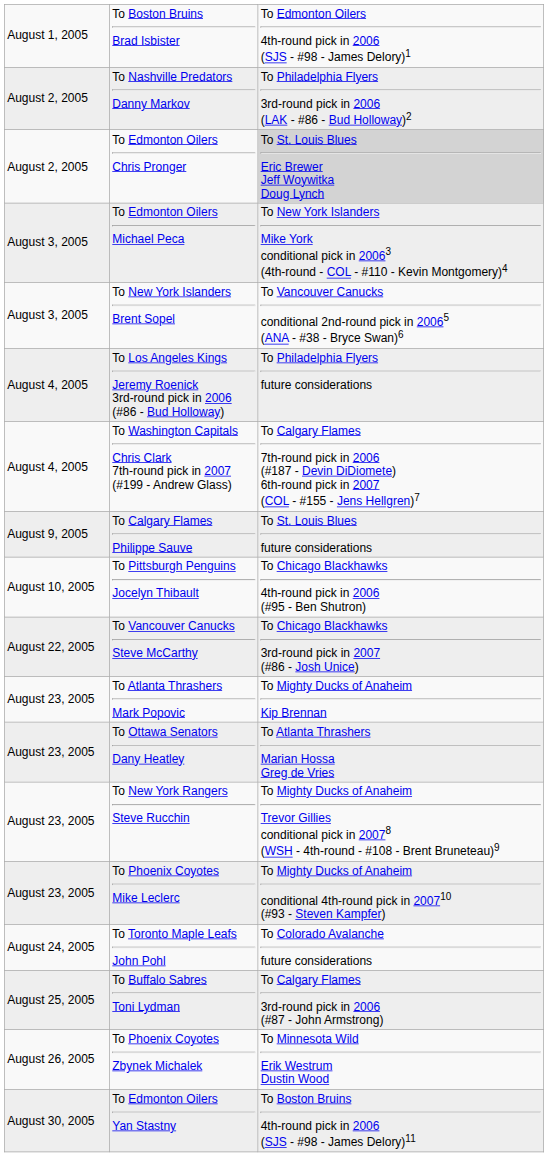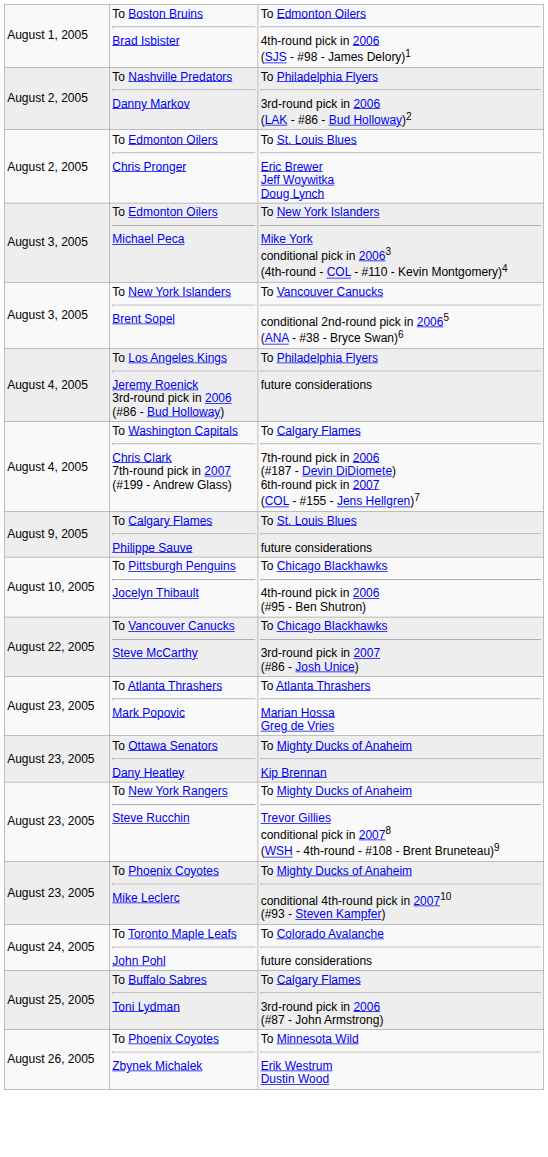 <table cellspacing=0 class="wikitable" style="border:1px solid #999999; width:720px;">
 <tr>
 <td>August 1, 2005</td>
 <td valign="top">To <a href='#'>Boston Bruins</a><hr><a href='#'>Brad Isbister</a></td>
 <td valign="top">To <a href='#'>Edmonton Oilers</a><hr>4th-round pick in <a href='#'>2006</a><br>(<a href='#'>SJS</a> - #98 - James Delory)<sup>1</sup></td>
 </tr>
 <tr bgcolor="#eeeeee">
 <td>August 2, 2005</td>
 <td valign="top">To <a href='#'>Nashville Predators</a><hr><a href='#'>Danny Markov</a></td>
 <td valign="top">To <a href='#'>Philadelphia Flyers</a><hr>3rd-round pick in <a href='#'>2006</a><br>(<a href='#'>LAK</a> - #86 - <a href='#'>Bud Holloway</a>)<sup>2</sup></td>
 </tr>
 <tr>
 <td>August 2, 2005</td>
 <td valign="top">To <a href='#'>Edmonton Oilers</a><hr><a href='#'>Chris Pronger</a></td>
-<td valign="top" style="background: lightgrey;">To <a href='#'>St. Louis Blues</a><hr><a href='#'>Eric Brewer</a> <br><a href='#'>Jeff Woywitka</a> <br><a href='#'>Doug Lynch</a></td>
+<td valign="top">To <a href='#'>St. Louis Blues</a><hr><a href='#'>Eric Brewer</a> <br><a href='#'>Jeff Woywitka</a> <br><a href='#'>Doug Lynch</a></td>
 </tr>
 <tr bgcolor="#eeeeee">
 <td>August 3, 2005</td>
 <td valign="top">To <a href='#'>Edmonton Oilers</a><hr><a href='#'>Michael Peca</a></td>
 <td valign="top">To <a href='#'>New York Islanders</a><hr><a href='#'>Mike York</a><br>conditional pick in <a href='#'>2006</a><sup>3</sup><br>(4th-round - <a href='#'>COL</a> - #110 - Kevin Montgomery)<sup>4</sup></td>
 </tr>
 <tr>
 <td>August 3, 2005</td>
 <td valign="top">To <a href='#'>New York Islanders</a><hr><a href='#'>Brent Sopel</a></td>
 <td valign="top">To <a href='#'>Vancouver Canucks</a><hr>conditional 2nd-round pick in <a href='#'>2006</a><sup>5</sup><br>(<a href='#'>ANA</a> - #38 - Bryce Swan)<sup>6</sup></td>
 </tr>
 <tr bgcolor="#eeeeee">
 <td>August 4, 2005</td>
 <td valign="top">To <a href='#'>Los Angeles Kings</a><hr><a href='#'>Jeremy Roenick</a><br>3rd-round pick in <a href='#'>2006</a><br>(#86 - <a href='#'>Bud Holloway</a>)</td>
 <td valign="top">To <a href='#'>Philadelphia Flyers</a><hr>future considerations</td>
 </tr>
 <tr>
 <td>August 4, 2005</td>
 <td valign="top">To <a href='#'>Washington Capitals</a><hr><a href='#'>Chris Clark</a><br>7th-round pick in <a href='#'>2007</a><br>(#199 - Andrew Glass)</td>
 <td valign="top">To <a href='#'>Calgary Flames</a><hr>7th-round pick in <a href='#'>2006</a><br>(#187 - <a href='#'>Devin DiDiomete</a>)<br>6th-round pick in <a href='#'>2007</a><br>(<a href='#'>COL</a> - #155 - <a href='#'>Jens Hellgren</a>)<sup>7</sup></td>
 </tr>
 <tr bgcolor="#eeeeee">
 <td>August 9, 2005</td>
 <td valign="top">To <a href='#'>Calgary Flames</a><hr><a href='#'>Philippe Sauve</a></td>
 <td valign="top">To <a href='#'>St. Louis Blues</a><hr>future considerations</td>
 </tr>
 <tr>
 <td>August 10, 2005</td>
 <td valign="top">To <a href='#'>Pittsburgh Penguins</a><hr><a href='#'>Jocelyn Thibault</a></td>
 <td valign="top">To <a href='#'>Chicago Blackhawks</a><hr>4th-round pick in <a href='#'>2006</a><br>(#95 - Ben Shutron)</td>
 </tr>
 <tr bgcolor="#eeeeee">
 <td>August 22, 2005</td>
 <td valign="top">To <a href='#'>Vancouver Canucks</a><hr><a href='#'>Steve McCarthy</a></td>
 <td valign="top">To <a href='#'>Chicago Blackhawks</a><hr>3rd-round pick in <a href='#'>2007</a><br>(#86 - <a href='#'>Josh Unice</a>)</td>
 </tr>
 <tr>
 <td>August 23, 2005</td>
 <td valign="top">To <a href='#'>Atlanta Thrashers</a><hr><a href='#'>Mark Popovic</a></td>
-<td valign="top">To <a href='#'>Mighty Ducks of Anaheim</a><hr><a href='#'>Kip Brennan</a></td>
+<td valign="top">To <a href='#'>Atlanta Thrashers</a><hr><a href='#'>Marian Hossa</a><br><a href='#'>Greg de Vries</a></td>
 </tr>
 <tr bgcolor="#eeeeee">
 <td>August 23, 2005</td>
 <td valign="top">To <a href='#'>Ottawa Senators</a><hr><a href='#'>Dany Heatley</a></td>
-<td valign="top">To <a href='#'>Atlanta Thrashers</a><hr><a href='#'>Marian Hossa</a><br><a href='#'>Greg de Vries</a></td>
+<td valign="top">To <a href='#'>Mighty Ducks of Anaheim</a><hr><a href='#'>Kip Brennan</a></td>
 </tr>
 <tr>
 <td>August 23, 2005</td>
 <td valign="top">To <a href='#'>New York Rangers</a><hr><a href='#'>Steve Rucchin</a></td>
 <td valign="top">To <a href='#'>Mighty Ducks of Anaheim</a><hr><a href='#'>Trevor Gillies</a><br>conditional pick in <a href='#'>2007</a><sup>8</sup><br>(<a href='#'>WSH</a> - 4th-round - #108 - Brent Bruneteau)<sup>9</sup></td>
 </tr>
 <tr bgcolor="#eeeeee">
 <td>August 23, 2005</td>
 <td valign="top">To <a href='#'>Phoenix Coyotes</a><hr><a href='#'>Mike Leclerc</a></td>
 <td valign="top">To <a href='#'>Mighty Ducks of Anaheim</a><hr>conditional 4th-round pick in <a href='#'>2007</a><sup>10</sup><br>(#93 - <a href='#'>Steven Kampfer</a>)</td>
 </tr>
 <tr>
 <td>August 24, 2005</td>
 <td valign="top">To <a href='#'>Toronto Maple Leafs</a><hr><a href='#'>John Pohl</a></td>
 <td valign="top">To <a href='#'>Colorado Avalanche</a><hr>future considerations</td>
 </tr>
 <tr bgcolor="#eeeeee">
 <td>August 25, 2005</td>
 <td valign="top">To <a href='#'>Buffalo Sabres</a><hr><a href='#'>Toni Lydman</a></td>
 <td valign="top">To <a href='#'>Calgary Flames</a><hr>3rd-round pick in <a href='#'>2006</a><br>(#87 - John Armstrong)</td>
 </tr>
 <tr>
 <td>August 26, 2005</td>
 <td valign="top">To <a href='#'>Phoenix Coyotes</a><hr><a href='#'>Zbynek Michalek</a></td>
 <td valign="top">To <a href='#'>Minnesota Wild</a><hr><a href='#'>Erik Westrum</a><br> <a href='#'>Dustin Wood</a></td>
 </tr>
-<tr bgcolor="#eeeeee">
-<td>August 30, 2005</td>
-<td valign="top">To <a href='#'>Edmonton Oilers</a><hr><a href='#'>Yan Stastny</a></td>
-<td valign="top">To <a href='#'>Boston Bruins</a><hr>4th-round pick in <a href='#'>2006</a><br>(<a href='#'>SJS</a> - #98 - James Delory)<sup>11</sup></td>
-</tr>
 </table>
